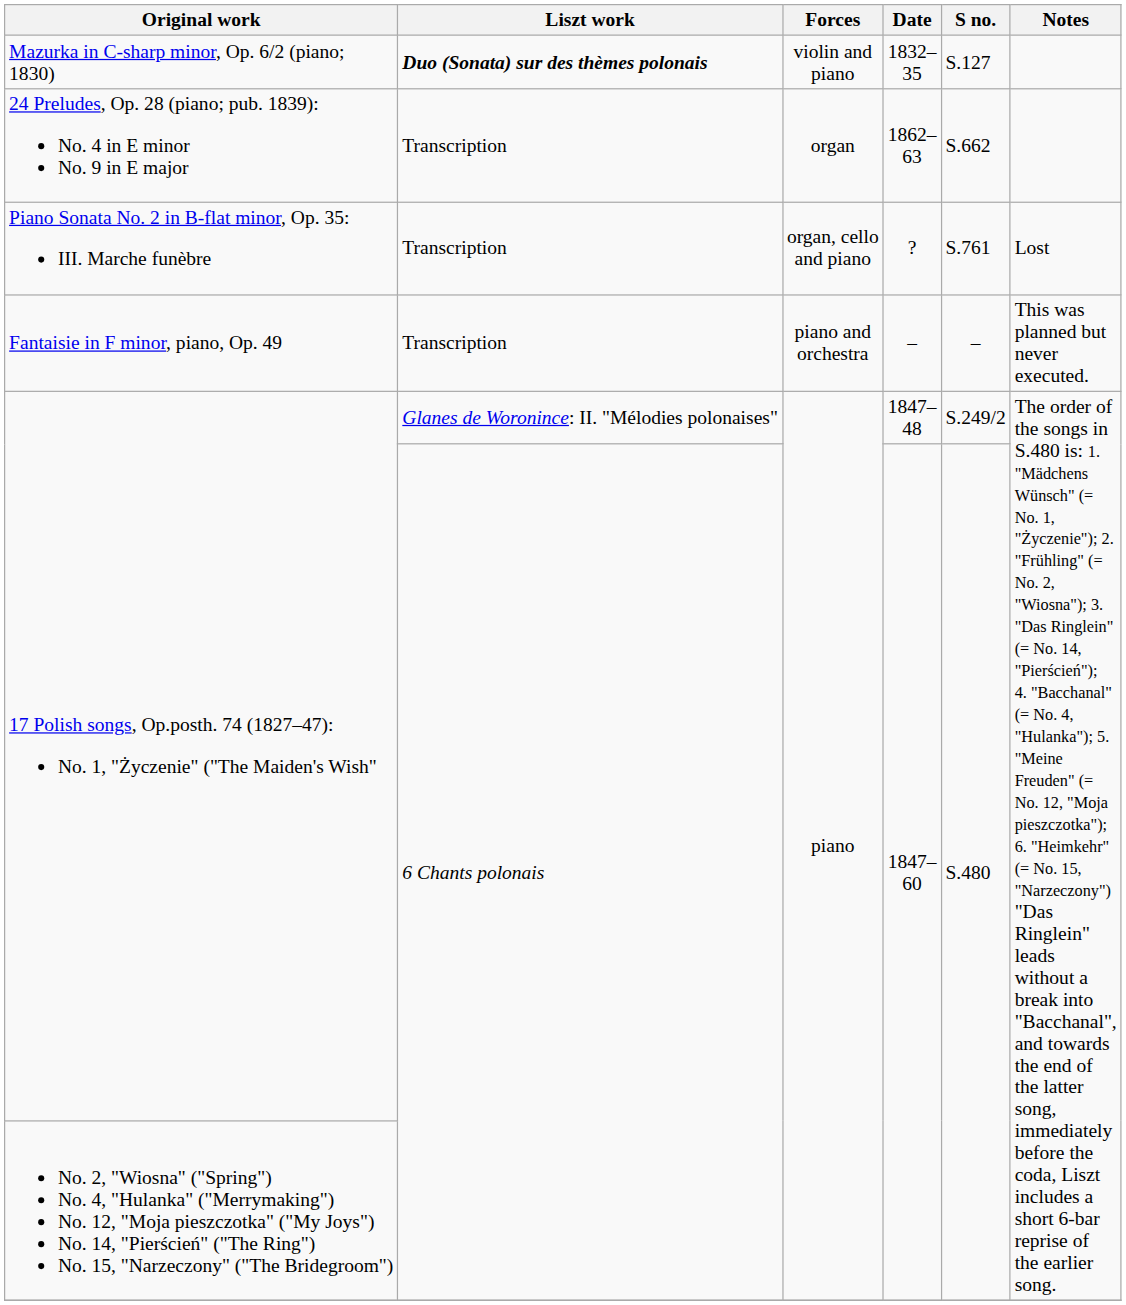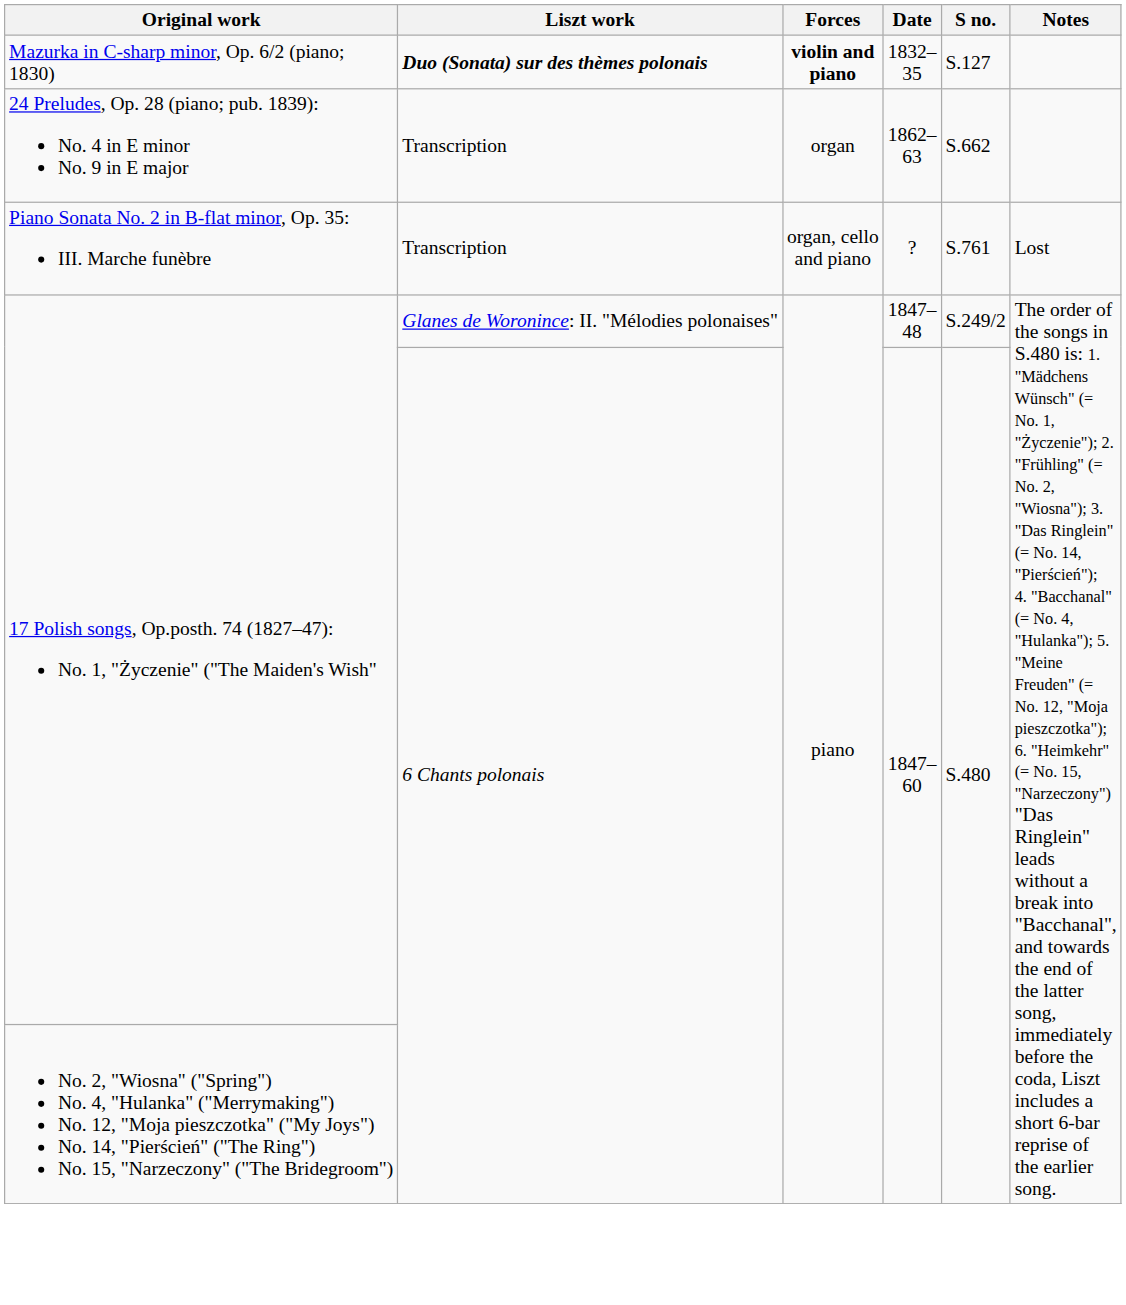 <table class="wikitable">
 <tr>
 <th>Original work</th>
 <th>Liszt work</th>
 <th>Forces</th>
 <th>Date</th>
 <th>S no.</th>
 <th>Notes</th>
 </tr>
 <tr>
 <td><a href='#'>Mazurka in C-sharp minor</a>, Op. 6/2 (piano; 1830)</td>
 <td><strong><em>Duo (Sonata) sur des thèmes polonais</em></strong></td>
-<td style="text-align: center">violin and piano</td>
+<td style="text-align: center"><strong>violin and piano</strong></td>
 <td style="text-align: center">1832–35</td>
 <td>S.127</td>
 <td></td>
 </tr>
 <tr>
 <td><a href='#'>24 Preludes</a>, Op. 28 (piano; pub. 1839):<br><ul><li>No. 4 in E minor</li><li>No. 9 in E major</li></ul></td>
 <td>Transcription</td>
 <td style="text-align: center">organ</td>
 <td style="text-align: center">1862–63</td>
 <td>S.662</td>
 <td></td>
 </tr>
 <tr>
 <td><a href='#'>Piano Sonata No. 2 in B-flat minor</a>, Op. 35:<br><ul><li>III. Marche funèbre</li></ul></td>
 <td>Transcription</td>
 <td style="text-align: center">organ, cello and piano</td>
 <td style="text-align: center">?</td>
 <td>S.761</td>
 <td>Lost</td>
 </tr>
 <tr>
-<td><a href='#'>Fantaisie in F minor</a>, piano, Op. 49</td>
-<td>Transcription</td>
-<td style="text-align: center">piano and orchestra</td>
-<td style="text-align: center" style="text-align: center">–</td>
-<td style="text-align: center" style="text-align: center">–</td>
-<td>This was planned but never executed.</td>
-</tr>
-<tr>
 <td rowspan=2><a href='#'>17 Polish songs</a>, Op.posth. 74 (1827–47):<br><ul><li>No. 1, "Życzenie" ("The Maiden's Wish"</li></ul></td>
 <td><em><a href='#'>Glanes de Woronince</a></em>: II. "Mélodies polonaises"</td>
 <td rowspan=3 style="text-align: center">piano</td>
 <td style="text-align: center">1847–48</td>
 <td>S.249/2</td>
 <td rowspan=3>The order of the songs in S.480 is: <small> 1. "Mädchens Wünsch" (= No. 1, "Życzenie"); 2. "Frühling" (= No. 2, "Wiosna"); 3. "Das Ringlein" (= No. 14, "Pierścień"); 4. "Bacchanal" (= No. 4, "Hulanka"); 5. "Meine Freuden" (= No. 12, "Moja pieszczotka"); 6. "Heimkehr" (= No. 15, "Narzeczony")</small><br>"Das Ringlein" leads without a break into "Bacchanal", and towards the end of the latter song, immediately before the coda, Liszt includes a short 6-bar reprise of the earlier song.</td>
 </tr>
 <tr>
 <td rowspan=2><em>6 Chants polonais</em></td>
 <td rowspan=2 style="text-align: center">1847–60</td>
 <td rowspan=2>S.480</td>
 </tr>
 <tr>
 <td><br><ul><li>No. 2, "Wiosna" ("Spring")</li><li>No. 4, "Hulanka" ("Merrymaking")</li><li>No. 12, "Moja pieszczotka" ("My Joys")</li><li>No. 14, "Pierścień" ("The Ring")</li><li>No. 15, "Narzeczony" ("The Bridegroom")</li></ul></td>
 </tr>
 <tr>
 </tr>
 </table>
